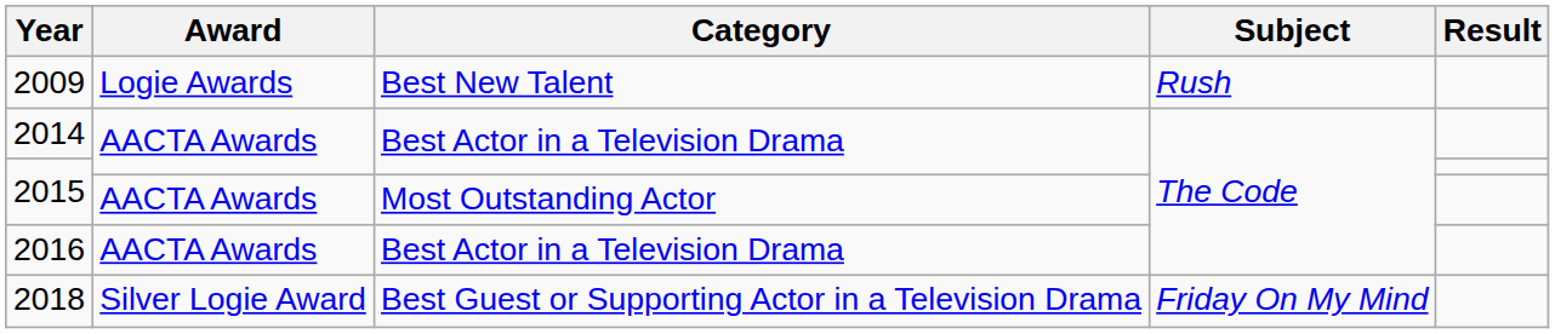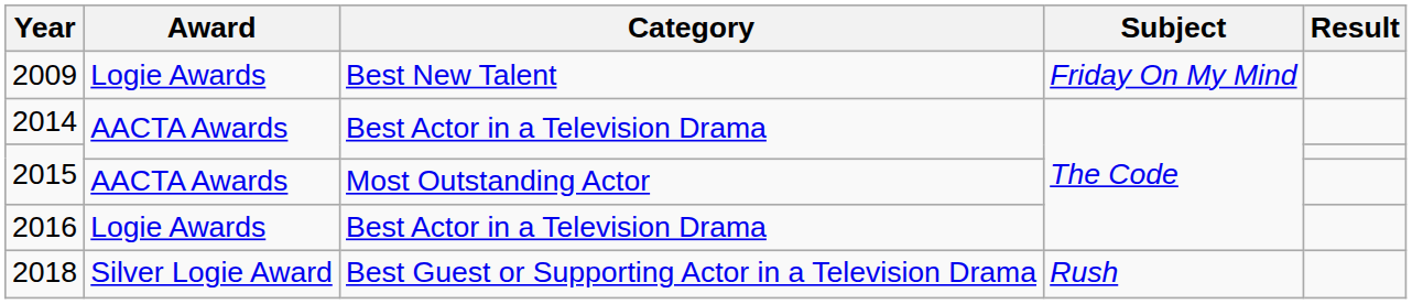 <table class="wikitable">
 <tr>
 <th>Year</th>
 <th>Award</th>
 <th>Category</th>
 <th>Subject</th>
 <th>Result</th>
 </tr>
 <tr>
 <td>2009</td>
 <td><a href='#'>Logie Awards</a></td>
 <td><a href='#'>Best New Talent</a></td>
-<td><em><a href='#'>Rush</a></em></td>
+<td><em><a href='#'>Friday On My Mind</a></em></td>
 <td></td>
 </tr>
 <tr>
 <td>2014</td>
 <td rowspan=2><a href='#'>AACTA Awards</a></td>
 <td rowspan=2><a href='#'>Best Actor in a Television Drama</a></td>
 <td rowspan=4><em><a href='#'>The Code</a></em></td>
 <td></td>
 </tr>
 <tr>
 <td rowspan=2>2015</td>
 <td></td>
 </tr>
 <tr>
 <td><a href='#'>AACTA Awards</a></td>
 <td><a href='#'>Most Outstanding Actor</a></td>
 <td></td>
 </tr>
 <tr>
 <td>2016</td>
-<td><a href='#'>AACTA Awards</a></td>
+<td><a href='#'>Logie Awards</a></td>
 <td><a href='#'>Best Actor in a Television Drama</a></td>
 <td></td>
 </tr>
 <tr>
 <td>2018</td>
 <td><a href='#'>Silver Logie Award</a></td>
 <td><a href='#'>Best Guest or Supporting Actor in a Television Drama</a></td>
-<td><em><a href='#'>Friday On My Mind</a></em></td>
+<td><em><a href='#'>Rush</a></em></td>
 <td></td>
 </tr>
 </table>
